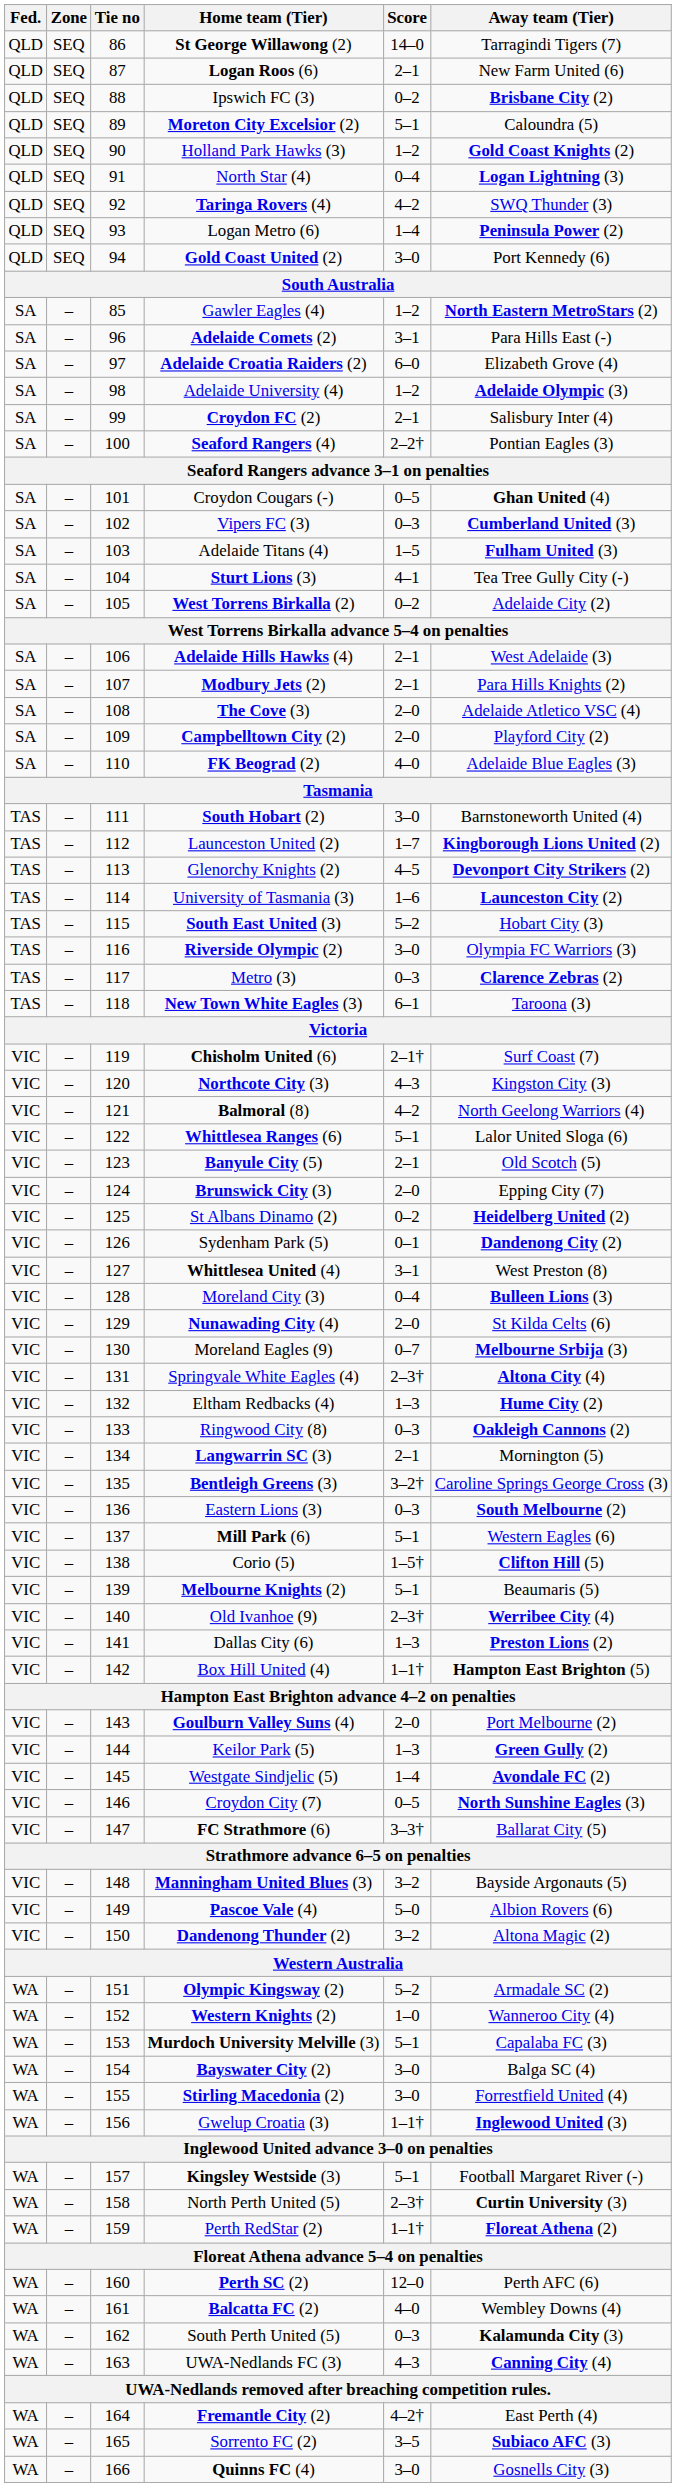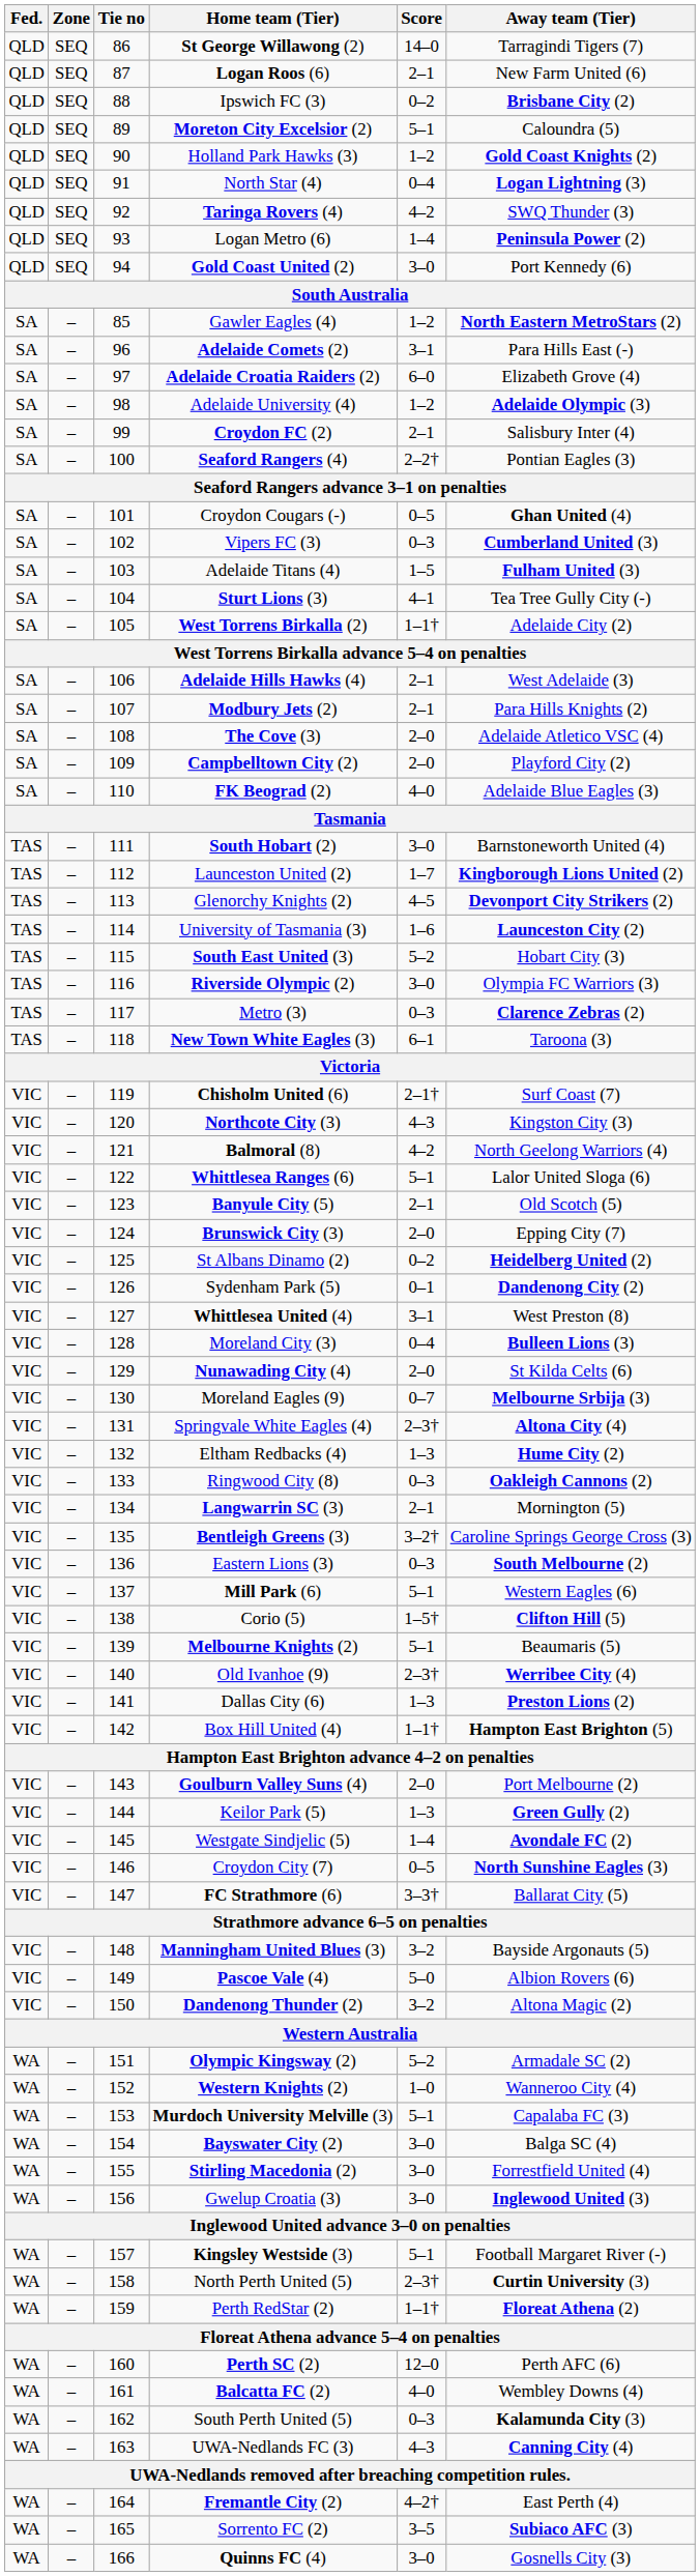 <table class="wikitable" style="text-align:center">
 <tr>
 <th>Fed.</th>
 <th>Zone</th>
 <th>Tie no</th>
 <th>Home team (Tier)</th>
 <th>Score</th>
 <th>Away team (Tier)</th>
 </tr>
 <tr>
 <td>QLD</td>
 <td>SEQ</td>
 <td>86</td>
 <td><strong>St George Willawong</strong> (2)</td>
 <td>14–0</td>
 <td>Tarragindi Tigers (7)</td>
 </tr>
 <tr>
 <td>QLD</td>
 <td>SEQ</td>
 <td>87</td>
 <td><strong>Logan Roos</strong> (6)</td>
 <td>2–1</td>
 <td>New Farm United (6)</td>
 </tr>
 <tr>
 <td>QLD</td>
 <td>SEQ</td>
 <td>88</td>
 <td>Ipswich FC (3)</td>
 <td>0–2</td>
 <td><strong><a href='#'>Brisbane City</a></strong> (2)</td>
 </tr>
 <tr>
 <td>QLD</td>
 <td>SEQ</td>
 <td>89</td>
 <td><strong><a href='#'>Moreton City Excelsior</a></strong> (2)</td>
 <td>5–1</td>
 <td>Caloundra (5)</td>
 </tr>
 <tr>
 <td>QLD</td>
 <td>SEQ</td>
 <td>90</td>
 <td><a href='#'>Holland Park Hawks</a> (3)</td>
 <td>1–2</td>
 <td><strong><a href='#'>Gold Coast Knights</a></strong> (2)</td>
 </tr>
 <tr>
 <td>QLD</td>
 <td>SEQ</td>
 <td>91</td>
 <td><a href='#'>North Star</a> (4)</td>
 <td>0–4</td>
 <td><strong><a href='#'>Logan Lightning</a></strong> (3)</td>
 </tr>
 <tr>
 <td>QLD</td>
 <td>SEQ</td>
 <td>92</td>
 <td><strong><a href='#'>Taringa Rovers</a></strong> (4)</td>
 <td>4–2</td>
 <td><a href='#'>SWQ Thunder</a> (3)</td>
 </tr>
 <tr>
 <td>QLD</td>
 <td>SEQ</td>
 <td>93</td>
 <td>Logan Metro (6)</td>
 <td>1–4</td>
 <td><strong><a href='#'>Peninsula Power</a></strong> (2)</td>
 </tr>
 <tr>
 <td>QLD</td>
 <td>SEQ</td>
 <td>94</td>
 <td><strong><a href='#'>Gold Coast United</a></strong> (2)</td>
 <td>3–0</td>
 <td>Port Kennedy (6)</td>
 </tr>
 <tr>
 <th colspan=6><a href='#'>South Australia</a></th>
 </tr>
 <tr>
 <td>SA</td>
 <td>–</td>
 <td>85</td>
 <td><a href='#'>Gawler Eagles</a> (4)</td>
 <td>1–2</td>
 <td><strong><a href='#'>North Eastern MetroStars</a></strong> (2)</td>
 </tr>
 <tr>
 <td>SA</td>
 <td>–</td>
 <td>96</td>
 <td><strong><a href='#'>Adelaide Comets</a></strong> (2)</td>
 <td>3–1</td>
 <td>Para Hills East (-)</td>
 </tr>
 <tr>
 <td>SA</td>
 <td>–</td>
 <td>97</td>
 <td><strong><a href='#'>Adelaide Croatia Raiders</a></strong> (2)</td>
 <td>6–0</td>
 <td>Elizabeth Grove (4)</td>
 </tr>
 <tr>
 <td>SA</td>
 <td>–</td>
 <td>98</td>
 <td><a href='#'>Adelaide University</a> (4)</td>
 <td>1–2</td>
 <td><strong><a href='#'>Adelaide Olympic</a></strong> (3)</td>
 </tr>
 <tr>
 <td>SA</td>
 <td>–</td>
 <td>99</td>
 <td><strong><a href='#'>Croydon FC</a></strong> (2)</td>
 <td>2–1</td>
 <td>Salisbury Inter (4)</td>
 </tr>
 <tr>
 <td>SA</td>
 <td>–</td>
 <td>100</td>
 <td><strong><a href='#'>Seaford Rangers</a></strong> (4)</td>
 <td>2–2†</td>
 <td>Pontian Eagles (3)</td>
 </tr>
 <tr>
 <th colspan=6>Seaford Rangers advance 3–1 on penalties</th>
 </tr>
 <tr>
 <td>SA</td>
 <td>–</td>
 <td>101</td>
 <td>Croydon Cougars (-)</td>
 <td>0–5</td>
 <td><strong>Ghan United</strong> (4)</td>
 </tr>
 <tr>
 <td>SA</td>
 <td>–</td>
 <td>102</td>
 <td><a href='#'>Vipers FC</a> (3)</td>
 <td>0–3</td>
 <td><strong><a href='#'>Cumberland United</a></strong> (3)</td>
 </tr>
 <tr>
 <td>SA</td>
 <td>–</td>
 <td>103</td>
 <td>Adelaide Titans (4)</td>
 <td>1–5</td>
 <td><strong><a href='#'>Fulham United</a></strong> (3)</td>
 </tr>
 <tr>
 <td>SA</td>
 <td>–</td>
 <td>104</td>
 <td><strong><a href='#'>Sturt Lions</a></strong> (3)</td>
 <td>4–1</td>
 <td>Tea Tree Gully City (-)</td>
 </tr>
 <tr>
 <td>SA</td>
 <td>–</td>
 <td>105</td>
 <td><strong><a href='#'>West Torrens Birkalla</a></strong> (2)</td>
-<td>0–2</td>
+<td>1–1†</td>
 <td><a href='#'>Adelaide City</a> (2)</td>
 </tr>
 <tr>
 <th colspan=6>West Torrens Birkalla advance 5–4 on penalties</th>
 </tr>
 <tr>
 <td>SA</td>
 <td>–</td>
 <td>106</td>
 <td><strong><a href='#'>Adelaide Hills Hawks</a></strong> (4)</td>
 <td>2–1</td>
 <td><a href='#'>West Adelaide</a> (3)</td>
 </tr>
 <tr>
 <td>SA</td>
 <td>–</td>
 <td>107</td>
 <td><strong><a href='#'>Modbury Jets</a></strong> (2)</td>
 <td>2–1</td>
 <td><a href='#'>Para Hills Knights</a> (2)</td>
 </tr>
 <tr>
 <td>SA</td>
 <td>–</td>
 <td>108</td>
 <td><strong><a href='#'>The Cove</a></strong> (3)</td>
 <td>2–0</td>
 <td><a href='#'>Adelaide Atletico VSC</a> (4)</td>
 </tr>
 <tr>
 <td>SA</td>
 <td>–</td>
 <td>109</td>
 <td><strong><a href='#'>Campbelltown City</a></strong> (2)</td>
 <td>2–0</td>
 <td><a href='#'>Playford City</a> (2)</td>
 </tr>
 <tr>
 <td>SA</td>
 <td>–</td>
 <td>110</td>
 <td><strong><a href='#'>FK Beograd</a></strong> (2)</td>
 <td>4–0</td>
 <td><a href='#'>Adelaide Blue Eagles</a> (3)</td>
 </tr>
 <tr>
 <th colspan=6><a href='#'>Tasmania</a></th>
 </tr>
 <tr>
 <td>TAS</td>
 <td>–</td>
 <td>111</td>
 <td><strong><a href='#'>South Hobart</a></strong> (2)</td>
 <td>3–0</td>
 <td>Barnstoneworth United (4)</td>
 </tr>
 <tr>
 <td>TAS</td>
 <td>–</td>
 <td>112</td>
 <td><a href='#'>Launceston United</a> (2)</td>
 <td>1–7</td>
 <td><strong><a href='#'>Kingborough Lions United</a></strong> (2)</td>
 </tr>
 <tr>
 <td>TAS</td>
 <td>–</td>
 <td>113</td>
 <td><a href='#'>Glenorchy Knights</a> (2)</td>
 <td>4–5</td>
 <td><strong><a href='#'>Devonport City Strikers</a></strong> (2)</td>
 </tr>
 <tr>
 <td>TAS</td>
 <td>–</td>
 <td>114</td>
 <td><a href='#'>University of Tasmania</a> (3)</td>
 <td>1–6</td>
 <td><strong><a href='#'>Launceston City</a></strong> (2)</td>
 </tr>
 <tr>
 <td>TAS</td>
 <td>–</td>
 <td>115</td>
 <td><strong><a href='#'>South East United</a></strong> (3)</td>
 <td>5–2</td>
 <td><a href='#'>Hobart City</a> (3)</td>
 </tr>
 <tr>
 <td>TAS</td>
 <td>–</td>
 <td>116</td>
 <td><strong><a href='#'>Riverside Olympic</a></strong> (2)</td>
 <td>3–0</td>
 <td><a href='#'>Olympia FC Warriors</a> (3)</td>
 </tr>
 <tr>
 <td>TAS</td>
 <td>–</td>
 <td>117</td>
 <td><a href='#'>Metro</a> (3)</td>
 <td>0–3</td>
 <td><strong><a href='#'>Clarence Zebras</a></strong> (2)</td>
 </tr>
 <tr>
 <td>TAS</td>
 <td>–</td>
 <td>118</td>
 <td><strong><a href='#'>New Town White Eagles</a></strong> (3)</td>
 <td>6–1</td>
 <td><a href='#'>Taroona</a> (3)</td>
 </tr>
 <tr>
 <th colspan=6><a href='#'>Victoria</a></th>
 </tr>
 <tr>
 <td>VIC</td>
 <td>–</td>
 <td>119</td>
 <td><strong>Chisholm United</strong> (6)</td>
 <td>2–1†</td>
 <td><a href='#'>Surf Coast</a> (7)</td>
 </tr>
 <tr>
 <td>VIC</td>
 <td>–</td>
 <td>120</td>
 <td><strong><a href='#'>Northcote City</a></strong> (3)</td>
 <td>4–3</td>
 <td><a href='#'>Kingston City</a> (3)</td>
 </tr>
 <tr>
 <td>VIC</td>
 <td>–</td>
 <td>121</td>
 <td><strong>Balmoral</strong> (8)</td>
 <td>4–2</td>
 <td><a href='#'>North Geelong Warriors</a> (4)</td>
 </tr>
 <tr>
 <td>VIC</td>
 <td>–</td>
 <td>122</td>
 <td><strong> <a href='#'>Whittlesea Ranges</a></strong> (6)</td>
 <td>5–1</td>
 <td>Lalor United Sloga (6)</td>
 </tr>
 <tr>
 <td>VIC</td>
 <td>–</td>
 <td>123</td>
 <td><strong><a href='#'>Banyule City</a></strong> (5)</td>
 <td>2–1</td>
 <td><a href='#'>Old Scotch</a> (5)</td>
 </tr>
 <tr>
 <td>VIC</td>
 <td>–</td>
 <td>124</td>
 <td><strong><a href='#'>Brunswick City</a></strong> (3)</td>
 <td>2–0</td>
 <td>Epping City (7)</td>
 </tr>
 <tr>
 <td>VIC</td>
 <td>–</td>
 <td>125</td>
 <td><a href='#'>St Albans Dinamo</a> (2)</td>
 <td>0–2</td>
 <td><strong><a href='#'>Heidelberg United</a></strong> (2)</td>
 </tr>
 <tr>
 <td>VIC</td>
 <td>–</td>
 <td>126</td>
 <td>Sydenham Park (5)</td>
 <td>0–1</td>
 <td><strong><a href='#'>Dandenong City</a></strong> (2)</td>
 </tr>
 <tr>
 <td>VIC</td>
 <td>–</td>
 <td>127</td>
 <td><strong>Whittlesea United</strong> (4)</td>
 <td>3–1</td>
 <td>West Preston (8)</td>
 </tr>
 <tr>
 <td>VIC</td>
 <td>–</td>
 <td>128</td>
 <td><a href='#'>Moreland City</a> (3)</td>
 <td>0–4</td>
 <td><strong><a href='#'>Bulleen Lions</a></strong> (3)</td>
 </tr>
 <tr>
 <td>VIC</td>
 <td>–</td>
 <td>129</td>
 <td><strong><a href='#'>Nunawading City</a></strong> (4)</td>
 <td>2–0</td>
 <td><a href='#'>St Kilda Celts</a> (6)</td>
 </tr>
 <tr>
 <td>VIC</td>
 <td>–</td>
 <td>130</td>
 <td>Moreland Eagles (9)</td>
 <td>0–7</td>
 <td><strong><a href='#'>Melbourne Srbija</a></strong> (3)</td>
 </tr>
 <tr>
 <td>VIC</td>
 <td>–</td>
 <td>131</td>
 <td><a href='#'>Springvale White Eagles</a> (4)</td>
 <td>2–3†</td>
 <td><strong><a href='#'>Altona City</a></strong> (4)</td>
 </tr>
 <tr>
 <td>VIC</td>
 <td>–</td>
 <td>132</td>
 <td>Eltham Redbacks (4)</td>
 <td>1–3</td>
 <td><strong><a href='#'>Hume City</a></strong> (2)</td>
 </tr>
 <tr>
 <td>VIC</td>
 <td>–</td>
 <td>133</td>
 <td><a href='#'>Ringwood City</a> (8)</td>
 <td>0–3</td>
 <td><strong><a href='#'>Oakleigh Cannons</a></strong> (2)</td>
 </tr>
 <tr>
 <td>VIC</td>
 <td>–</td>
 <td>134</td>
 <td><strong><a href='#'>Langwarrin SC</a></strong> (3)</td>
 <td>2–1</td>
 <td>Mornington (5)</td>
 </tr>
 <tr>
 <td>VIC</td>
 <td>–</td>
 <td>135</td>
 <td><strong><a href='#'>Bentleigh Greens</a></strong> (3)</td>
 <td>3–2†</td>
 <td><a href='#'>Caroline Springs George Cross</a> (3)</td>
 </tr>
 <tr>
 <td>VIC</td>
 <td>–</td>
 <td>136</td>
 <td><a href='#'>Eastern Lions</a> (3)</td>
 <td>0–3</td>
 <td><strong><a href='#'>South Melbourne</a></strong> (2)</td>
 </tr>
 <tr>
 <td>VIC</td>
 <td>–</td>
 <td>137</td>
 <td><strong>Mill Park</strong> (6)</td>
 <td>5–1</td>
 <td><a href='#'>Western Eagles</a> (6)</td>
 </tr>
 <tr>
 <td>VIC</td>
 <td>–</td>
 <td>138</td>
 <td>Corio (5)</td>
 <td>1–5†</td>
 <td><strong><a href='#'>Clifton Hill</a></strong> (5)</td>
 </tr>
 <tr>
 <td>VIC</td>
 <td>–</td>
 <td>139</td>
 <td><strong><a href='#'>Melbourne Knights</a></strong> (2)</td>
 <td>5–1</td>
 <td>Beaumaris (5)</td>
 </tr>
 <tr>
 <td>VIC</td>
 <td>–</td>
 <td>140</td>
 <td><a href='#'>Old Ivanhoe</a> (9)</td>
 <td>2–3†</td>
 <td><strong><a href='#'>Werribee City</a></strong> (4)</td>
 </tr>
 <tr>
 <td>VIC</td>
 <td>–</td>
 <td>141</td>
 <td>Dallas City (6)</td>
 <td>1–3</td>
 <td><strong><a href='#'>Preston Lions</a></strong> (2)</td>
 </tr>
 <tr>
 <td>VIC</td>
 <td>–</td>
 <td>142</td>
 <td><a href='#'>Box Hill United</a> (4)</td>
 <td>1–1†</td>
 <td><strong>Hampton East Brighton</strong> (5)</td>
 </tr>
 <tr>
 <th colspan=6>Hampton East Brighton advance 4–2 on penalties</th>
 </tr>
 <tr>
 <td>VIC</td>
 <td>–</td>
 <td>143</td>
 <td><strong><a href='#'>Goulburn Valley Suns</a></strong> (4)</td>
 <td>2–0</td>
 <td><a href='#'>Port Melbourne</a> (2)</td>
 </tr>
 <tr>
 <td>VIC</td>
 <td>–</td>
 <td>144</td>
 <td><a href='#'>Keilor Park</a> (5)</td>
 <td>1–3</td>
 <td><strong><a href='#'>Green Gully</a></strong> (2)</td>
 </tr>
 <tr>
 <td>VIC</td>
 <td>–</td>
 <td>145</td>
 <td><a href='#'>Westgate Sindjelic</a> (5)</td>
 <td>1–4</td>
 <td><strong><a href='#'>Avondale FC</a></strong> (2)</td>
 </tr>
 <tr>
 <td>VIC</td>
 <td>–</td>
 <td>146</td>
 <td><a href='#'>Croydon City</a> (7)</td>
 <td>0–5</td>
 <td><strong><a href='#'>North Sunshine Eagles</a></strong> (3)</td>
 </tr>
 <tr>
 <td>VIC</td>
 <td>–</td>
 <td>147</td>
 <td><strong>FC Strathmore</strong> (6)</td>
 <td>3–3†</td>
 <td><a href='#'>Ballarat City</a> (5)</td>
 </tr>
 <tr>
 <th colspan=6>Strathmore  advance 6–5 on penalties</th>
 </tr>
 <tr>
 <td>VIC</td>
 <td>–</td>
 <td>148</td>
 <td><strong><a href='#'>Manningham United Blues</a></strong> (3)</td>
 <td>3–2</td>
 <td>Bayside Argonauts (5)</td>
 </tr>
 <tr>
 <td>VIC</td>
 <td>–</td>
 <td>149</td>
 <td><strong><a href='#'>Pascoe Vale</a></strong> (4)</td>
 <td>5–0</td>
 <td><a href='#'>Albion Rovers</a> (6)</td>
 </tr>
 <tr>
 <td>VIC</td>
 <td>–</td>
 <td>150</td>
 <td><strong><a href='#'>Dandenong Thunder</a></strong> (2)</td>
 <td>3–2</td>
 <td><a href='#'>Altona Magic</a> (2)</td>
 </tr>
 <tr>
 <th colspan=6><a href='#'>Western Australia</a></th>
 </tr>
 <tr>
 <td>WA</td>
 <td>–</td>
 <td>151</td>
 <td><strong><a href='#'>Olympic Kingsway</a></strong> (2)</td>
 <td>5–2</td>
 <td><a href='#'>Armadale SC</a> (2)</td>
 </tr>
 <tr>
 <td>WA</td>
 <td>–</td>
 <td>152</td>
 <td><strong><a href='#'>Western Knights</a></strong> (2)</td>
 <td>1–0</td>
 <td><a href='#'>Wanneroo City</a> (4)</td>
 </tr>
 <tr>
 <td>WA</td>
 <td>–</td>
 <td>153</td>
 <td><strong>Murdoch University Melville</strong> (3)</td>
 <td>5–1</td>
 <td><a href='#'>Capalaba FC</a> (3)</td>
 </tr>
 <tr>
 <td>WA</td>
 <td>–</td>
 <td>154</td>
 <td><strong><a href='#'>Bayswater City</a></strong> (2)</td>
 <td>3–0</td>
 <td>Balga SC (4)</td>
 </tr>
 <tr>
 <td>WA</td>
 <td>–</td>
 <td>155</td>
 <td><strong><a href='#'>Stirling Macedonia</a></strong> (2)</td>
 <td>3–0</td>
 <td><a href='#'>Forrestfield United</a> (4)</td>
 </tr>
 <tr>
 <td>WA</td>
 <td>–</td>
 <td>156</td>
 <td><a href='#'>Gwelup Croatia</a> (3)</td>
-<td>1–1†</td>
+<td>3–0</td>
 <td><strong><a href='#'>Inglewood United</a></strong> (3)</td>
 </tr>
 <tr>
 <th colspan=6>Inglewood United advance 3–0 on penalties</th>
 </tr>
 <tr>
 <td>WA</td>
 <td>–</td>
 <td>157</td>
 <td><strong>Kingsley Westside</strong> (3)</td>
 <td>5–1</td>
 <td>Football Margaret River (-)</td>
 </tr>
 <tr>
 <td>WA</td>
 <td>–</td>
 <td>158</td>
 <td>North Perth United (5)</td>
 <td>2–3†</td>
 <td><strong>Curtin University</strong> (3)</td>
 </tr>
 <tr>
 <td>WA</td>
 <td>–</td>
 <td>159</td>
 <td><a href='#'>Perth RedStar</a> (2)</td>
 <td>1–1†</td>
 <td><strong><a href='#'>Floreat Athena</a></strong> (2)</td>
 </tr>
 <tr>
 <th colspan=6>Floreat Athena advance 5–4 on penalties</th>
 </tr>
 <tr>
 <td>WA</td>
 <td>–</td>
 <td>160</td>
 <td><strong><a href='#'>Perth SC</a></strong> (2)</td>
 <td>12–0</td>
 <td>Perth AFC (6)</td>
 </tr>
 <tr>
 <td>WA</td>
 <td>–</td>
 <td>161</td>
 <td><strong><a href='#'>Balcatta FC</a></strong> (2)</td>
 <td>4–0</td>
 <td>Wembley Downs (4)</td>
 </tr>
 <tr>
 <td>WA</td>
 <td>–</td>
 <td>162</td>
 <td>South Perth United (5)</td>
 <td>0–3</td>
 <td><strong>Kalamunda City</strong> (3)</td>
 </tr>
 <tr>
 <td>WA</td>
 <td>–</td>
 <td>163</td>
 <td>UWA-Nedlands FC (3)</td>
 <td>4–3</td>
 <td><strong><a href='#'>Canning City</a></strong> (4)</td>
 </tr>
 <tr>
 <th colspan=6>UWA-Nedlands removed after breaching competition rules.</th>
 </tr>
 <tr>
 <td>WA</td>
 <td>–</td>
 <td>164</td>
 <td><strong><a href='#'>Fremantle City</a></strong> (2)</td>
 <td>4–2†</td>
 <td>East Perth (4)</td>
 </tr>
 <tr>
 <td>WA</td>
 <td>–</td>
 <td>165</td>
 <td><a href='#'>Sorrento FC</a> (2)</td>
 <td>3–5</td>
 <td><strong><a href='#'>Subiaco AFC</a></strong> (3)</td>
 </tr>
 <tr>
 <td>WA</td>
 <td>–</td>
 <td>166</td>
 <td><strong>Quinns FC</strong> (4)</td>
 <td>3–0</td>
 <td><a href='#'>Gosnells City</a> (3)</td>
 </tr>
 </table>
